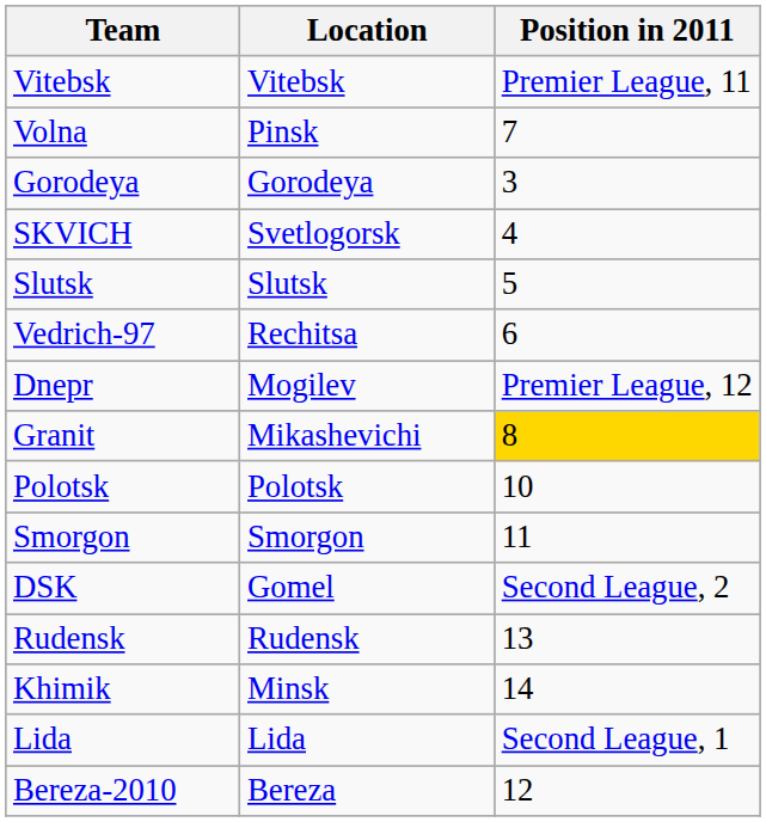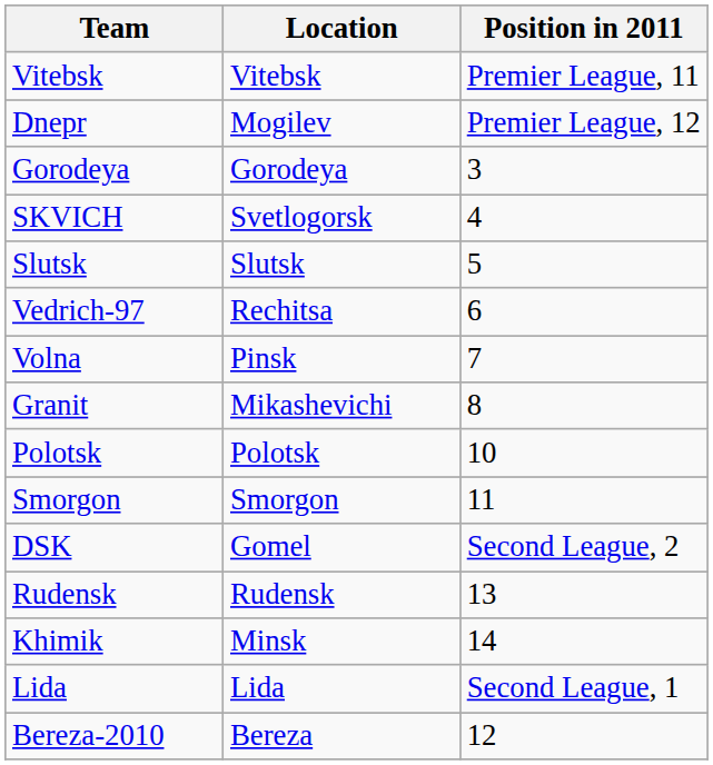 <table class="wikitable sortable" style="text-align:left">
 <tr>
 <th width=110>Team</th>
 <th width=120>Location</th>
 <th data-sort-type="number">Position in 2011</th>
 </tr>
 <tr>
 <td><a href='#'>Vitebsk</a></td>
 <td><a href='#'>Vitebsk</a></td>
 <td><a href='#'>Premier League</a>, 11</td>
 </tr>
 <tr>
-<td><a href='#'>Volna</a></td>
-<td><a href='#'>Pinsk</a></td>
-<td>7</td>
+<td><a href='#'>Dnepr</a></td>
+<td><a href='#'>Mogilev</a></td>
+<td><a href='#'>Premier League</a>, 12</td>
 </tr>
 <tr>
 <td><a href='#'>Gorodeya</a></td>
 <td><a href='#'>Gorodeya</a></td>
 <td>3</td>
 </tr>
 <tr>
 <td><a href='#'>SKVICH</a></td>
 <td><a href='#'>Svetlogorsk</a></td>
 <td>4</td>
 </tr>
 <tr>
 <td><a href='#'>Slutsk</a></td>
 <td><a href='#'>Slutsk</a></td>
 <td>5</td>
 </tr>
 <tr>
 <td><a href='#'>Vedrich-97</a></td>
 <td><a href='#'>Rechitsa</a></td>
 <td>6</td>
 </tr>
 <tr>
-<td><a href='#'>Dnepr</a></td>
-<td><a href='#'>Mogilev</a></td>
-<td><a href='#'>Premier League</a>, 12</td>
+<td><a href='#'>Volna</a></td>
+<td><a href='#'>Pinsk</a></td>
+<td>7</td>
 </tr>
 <tr>
 <td><a href='#'>Granit</a></td>
 <td><a href='#'>Mikashevichi</a></td>
-<td style="background: gold;">8</td>
+<td>8</td>
 </tr>
 <tr>
 <td><a href='#'>Polotsk</a></td>
 <td><a href='#'>Polotsk</a></td>
 <td>10</td>
 </tr>
 <tr>
 <td><a href='#'>Smorgon</a></td>
 <td><a href='#'>Smorgon</a></td>
 <td>11</td>
 </tr>
 <tr>
 <td><a href='#'>DSK</a></td>
 <td><a href='#'>Gomel</a></td>
 <td><a href='#'>Second League</a>, 2</td>
 </tr>
 <tr>
 <td><a href='#'>Rudensk</a></td>
 <td><a href='#'>Rudensk</a></td>
 <td>13</td>
 </tr>
 <tr>
 <td><a href='#'>Khimik</a></td>
 <td><a href='#'>Minsk</a></td>
 <td>14</td>
 </tr>
 <tr>
 <td><a href='#'>Lida</a></td>
 <td><a href='#'>Lida</a></td>
 <td><a href='#'>Second League</a>, 1</td>
 </tr>
 <tr>
 <td><a href='#'>Bereza-2010</a></td>
 <td><a href='#'>Bereza</a></td>
 <td>12</td>
 </tr>
 </table>
